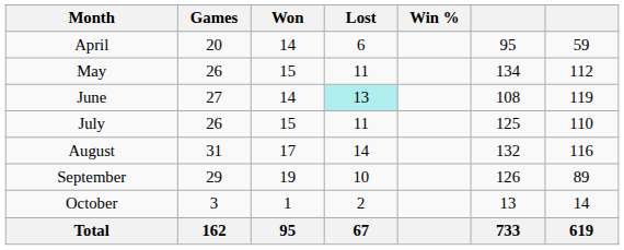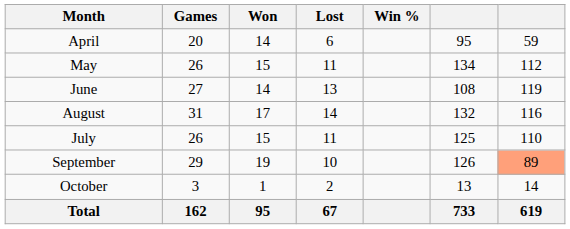 <table class="wikitable" style="font-size:95%; text-align:center; width:38em;margin:0.5em auto;">
 <tr>
 <th width="28%">Month</th>
 <th width="12%">Games</th>
 <th width="12%">Won</th>
 <th width="12%">Lost</th>
 <th width="12%">Win %</th>
 <th width="12%"></th>
 <th width="12%"></th>
 </tr>
 <tr>
 <td>April</td>
 <td>20</td>
 <td>14</td>
 <td>6</td>
 <td></td>
 <td>95</td>
 <td>59</td>
 </tr>
 <tr>
 <td>May</td>
 <td>26</td>
 <td>15</td>
 <td>11</td>
 <td></td>
 <td>134</td>
 <td>112</td>
 </tr>
 <tr>
 <td>June</td>
 <td>27</td>
 <td>14</td>
-<td style="background: paleturquoise;">13</td>
+<td>13</td>
 <td></td>
 <td>108</td>
 <td>119</td>
+</tr>
+<tr>
+<td>August</td>
+<td>31</td>
+<td>17</td>
+<td>14</td>
+<td></td>
+<td>132</td>
+<td>116</td>
 </tr>
 <tr>
 <td>July</td>
 <td>26</td>
 <td>15</td>
 <td>11</td>
 <td></td>
 <td>125</td>
 <td>110</td>
 </tr>
 <tr>
-<td>August</td>
-<td>31</td>
-<td>17</td>
-<td>14</td>
-<td></td>
-<td>132</td>
-<td>116</td>
-</tr>
-<tr>
 <td>September</td>
 <td>29</td>
 <td>19</td>
 <td>10</td>
 <td></td>
 <td>126</td>
-<td>89</td>
+<td style="background: lightsalmon;">89</td>
 </tr>
 <tr>
 <td>October</td>
 <td>3</td>
 <td>1</td>
 <td>2</td>
 <td></td>
 <td>13</td>
 <td>14</td>
 </tr>
 <tr>
 <th>Total</th>
 <th>162</th>
 <th>95</th>
 <th>67</th>
 <th></th>
 <th>733</th>
 <th>619</th>
 </tr>
 </table>
